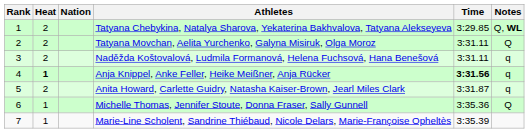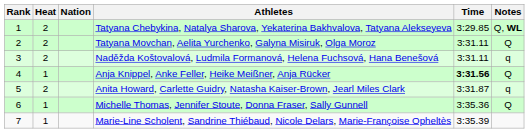 <table class="wikitable sortable" style="text-align:center">
 <tr>
 <th>Rank</th>
 <th>Heat</th>
 <th>Nation</th>
 <th>Athletes</th>
 <th>Time</th>
 <th>Notes</th>
 </tr>
 <tr bgcolor=ccffcc>
 <td>1</td>
 <td>2</td>
 <td align=left></td>
 <td align=left><a href='#'>Tatyana Chebykina</a>, <a href='#'>Natalya Sharova</a>, <a href='#'>Yekaterina Bakhvalova</a>, <a href='#'>Tatyana Alekseyeva</a></td>
 <td>3:29.85</td>
 <td>Q, <strong>WL</strong></td>
 </tr>
 <tr bgcolor=ccffcc>
 <td>2</td>
 <td>2</td>
 <td align=left></td>
 <td align=left><a href='#'>Tatyana Movchan</a>, <a href='#'>Aelita Yurchenko</a>, <a href='#'>Galyna Misiruk</a>, <a href='#'>Olga Moroz</a></td>
 <td>3:31.11</td>
 <td>Q</td>
 </tr>
 <tr bgcolor=ddffdd>
 <td>3</td>
 <td>2</td>
 <td align=left></td>
 <td align=left><a href='#'>Naděžda Koštovalová</a>, <a href='#'>Ludmila Formanová</a>, <a href='#'>Helena Fuchsová</a>, <a href='#'>Hana Benešová</a></td>
 <td>3:31.11</td>
 <td>q</td>
 </tr>
 <tr bgcolor=ccffcc>
 <td>4</td>
-<td><strong>1</strong></td>
+<td>1</td>
 <td align=left></td>
 <td align=left><a href='#'>Anja Knippel</a>, <a href='#'>Anke Feller</a>, <a href='#'>Heike Meißner</a>, <a href='#'>Anja Rücker</a></td>
 <td><strong>3:31.56</strong></td>
-<td>q</td>
+<td>Q</td>
 </tr>
 <tr bgcolor=ddffdd>
 <td>5</td>
 <td>2</td>
 <td align=left></td>
 <td align=left><a href='#'>Anita Howard</a>, <a href='#'>Carlette Guidry</a>, <a href='#'>Natasha Kaiser-Brown</a>, <a href='#'>Jearl Miles Clark</a></td>
 <td>3:31.87</td>
 <td>q</td>
 </tr>
 <tr bgcolor=ccffcc>
 <td>6</td>
 <td>1</td>
 <td align=left></td>
 <td align=left><a href='#'>Michelle Thomas</a>, <a href='#'>Jennifer Stoute</a>, <a href='#'>Donna Fraser</a>, <a href='#'>Sally Gunnell</a></td>
 <td>3:35.36</td>
 <td>Q</td>
 </tr>
 <tr>
 <td>7</td>
 <td>1</td>
 <td align=left></td>
 <td align=left><a href='#'>Marie-Line Scholent</a>, <a href='#'>Sandrine Thiébaud</a>, <a href='#'>Nicole Delars</a>, <a href='#'>Marie-Françoise Opheltès</a></td>
 <td>3:35.39</td>
 <td></td>
 </tr>
 </table>
